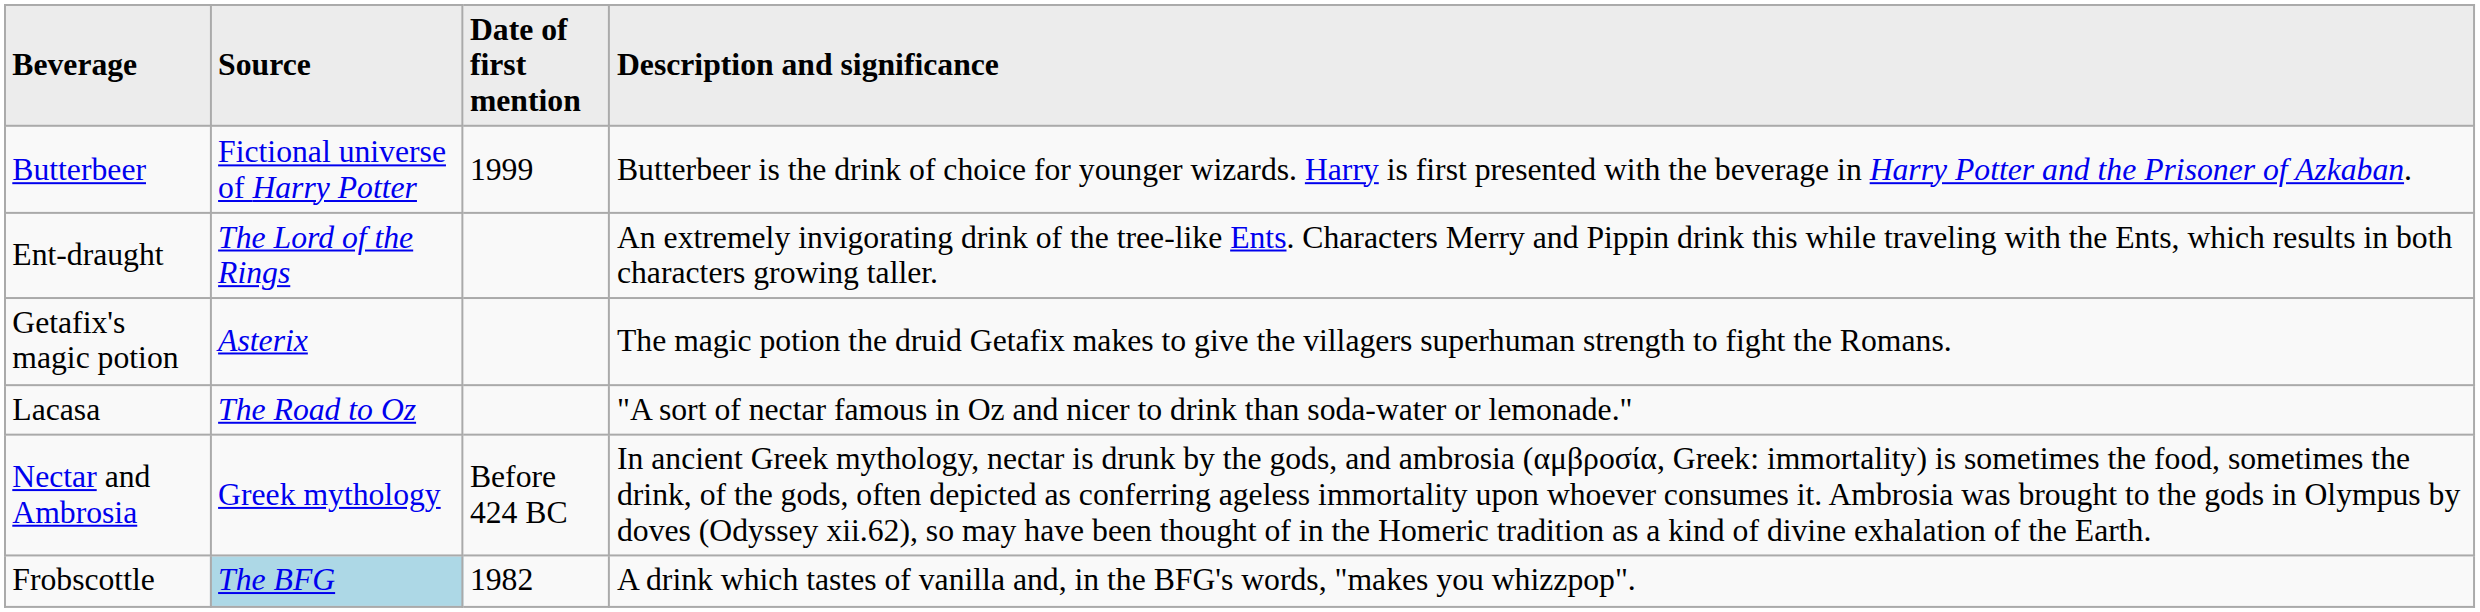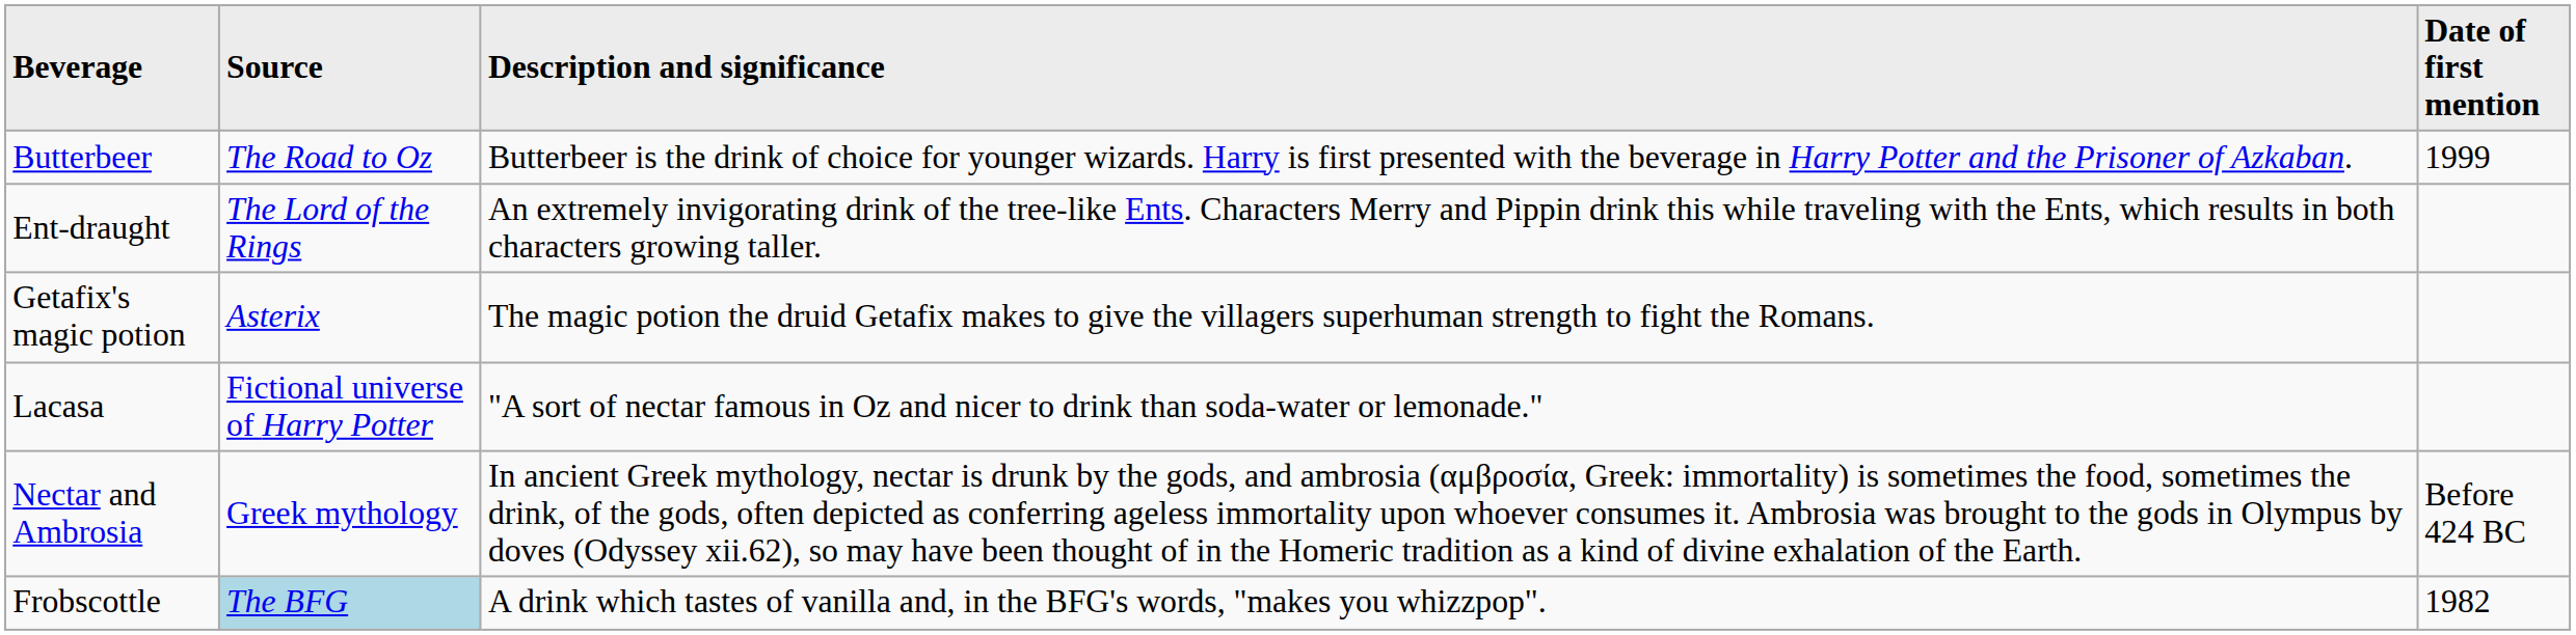 <table class="wikitable">
 <tr style="background:#ececec;">
 <td><strong>Beverage</strong></td>
 <td><strong>Source</strong></td>
+<td><strong>Description and significance</strong></td>
 <td><strong>Date of<br>first mention</strong></td>
-<td><strong>Description and significance</strong></td>
 </tr>
 <tr>
 <td><a href='#'>Butterbeer</a></td>
-<td><a href='#'>Fictional universe of <em>Harry Potter</em></a></td>
+<td><em><a href='#'>The Road to Oz</a></em></td>
+<td>Butterbeer is the drink of choice for younger wizards. <a href='#'>Harry</a> is first presented with the beverage in <em><a href='#'>Harry Potter and the Prisoner of Azkaban</a></em>.</td>
 <td>1999</td>
-<td>Butterbeer is the drink of choice for younger wizards. <a href='#'>Harry</a> is first presented with the beverage in <em><a href='#'>Harry Potter and the Prisoner of Azkaban</a></em>.</td>
 </tr>
 <tr>
 <td>Ent-draught</td>
 <td><em><a href='#'>The Lord of the Rings</a></em></td>
+<td>An extremely invigorating drink of the tree-like <a href='#'>Ents</a>. Characters Merry and Pippin drink this while traveling with the Ents, which results in both characters growing taller.</td>
 <td></td>
-<td>An extremely invigorating drink of the tree-like <a href='#'>Ents</a>. Characters Merry and Pippin drink this while traveling with the Ents, which results in both characters growing taller.</td>
 </tr>
 <tr>
 <td>Getafix's magic potion</td>
 <td><em><a href='#'>Asterix</a></em></td>
+<td>The magic potion the druid Getafix makes to give the villagers superhuman strength to fight the Romans.</td>
 <td></td>
-<td>The magic potion the druid Getafix makes to give the villagers superhuman strength to fight the Romans.</td>
 </tr>
 <tr>
 <td>Lacasa</td>
-<td><em><a href='#'>The Road to Oz</a></em></td>
+<td><a href='#'>Fictional universe of <em>Harry Potter</em></a></td>
+<td>"A sort of nectar famous in Oz and nicer to drink than soda-water or lemonade."</td>
 <td></td>
-<td>"A sort of nectar famous in Oz and nicer to drink than soda-water or lemonade."</td>
 </tr>
 <tr>
 <td><a href='#'>Nectar</a> and <a href='#'>Ambrosia</a></td>
 <td><a href='#'>Greek mythology</a></td>
+<td>In ancient Greek mythology, nectar is drunk by the gods, and ambrosia (αμβροσία, Greek: immortality) is sometimes the food, sometimes the drink, of the gods, often depicted as conferring ageless immortality upon whoever consumes it. Ambrosia was brought to the gods in Olympus by doves (Odyssey xii.62), so may have been thought of in the Homeric tradition as a kind of divine exhalation of the Earth.</td>
 <td>Before<br>424 BC</td>
-<td>In ancient Greek mythology, nectar is drunk by the gods, and ambrosia (αμβροσία, Greek: immortality) is sometimes the food, sometimes the drink, of the gods, often depicted as conferring ageless immortality upon whoever consumes it. Ambrosia was brought to the gods in Olympus by doves (Odyssey xii.62), so may have been thought of in the Homeric tradition as a kind of divine exhalation of the Earth.</td>
 </tr>
 <tr>
 <td>Frobscottle</td>
 <td style="background: lightblue;"><em><a href='#'>The BFG</a></em></td>
+<td>A drink which tastes of vanilla and, in the BFG's words, "makes you whizzpop".</td>
 <td>1982</td>
-<td>A drink which tastes of vanilla and, in the BFG's words, "makes you whizzpop".</td>
 </tr>
 </table>
